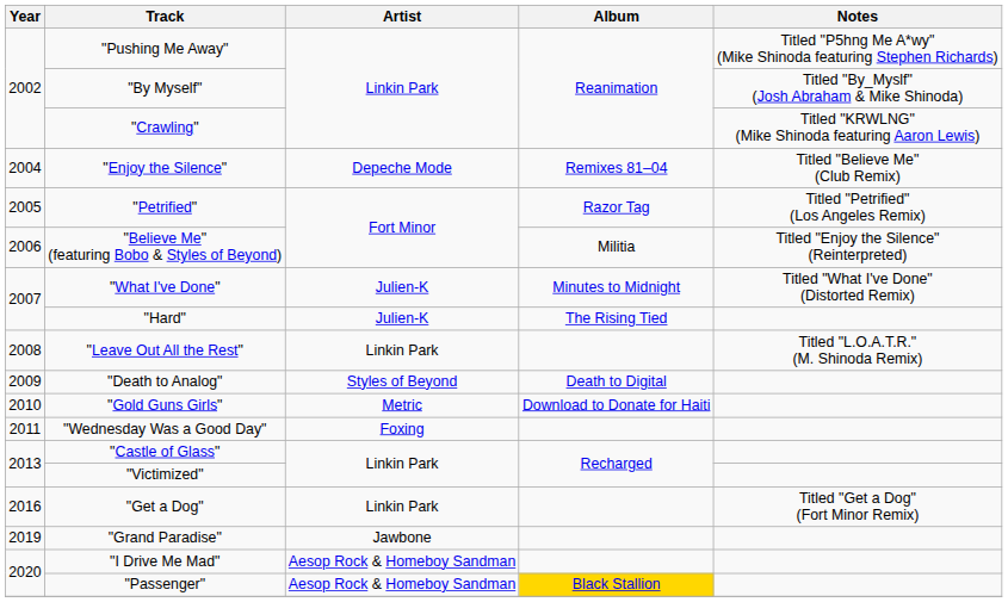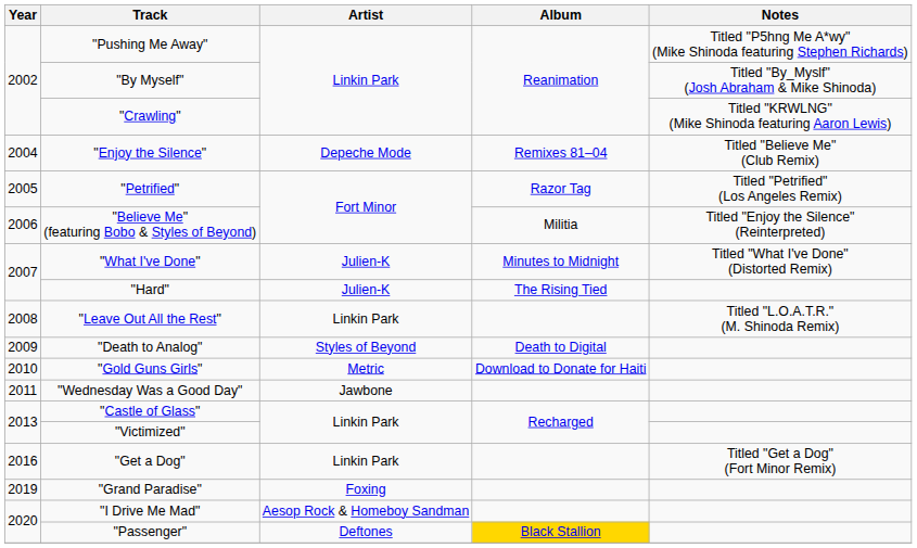 <table class="wikitable" style="text-align:center;">
 <tr>
 <th>Year</th>
 <th>Track</th>
 <th>Artist</th>
 <th>Album</th>
 <th>Notes</th>
 </tr>
 <tr>
 <td rowspan="3">2002</td>
 <td>"Pushing Me Away"</td>
 <td rowspan="3"><a href='#'>Linkin Park</a></td>
 <td rowspan="3"><a href='#'>Reanimation</a></td>
 <td>Titled "P5hng Me A*wy" <br><span>(Mike Shinoda featuring <a href='#'>Stephen Richards</a>)</span></td>
 </tr>
 <tr>
 <td>"By Myself"</td>
 <td>Titled "By_Myslf" <br><span>(<a href='#'>Josh Abraham</a> & Mike Shinoda)</span></td>
 </tr>
 <tr>
 <td>"<a href='#'>Crawling</a>"</td>
 <td>Titled "KRWLNG" <br><span>(Mike Shinoda featuring <a href='#'>Aaron Lewis</a>)</span></td>
 </tr>
 <tr>
 <td>2004</td>
 <td>"<a href='#'>Enjoy the Silence</a>"</td>
 <td><a href='#'>Depeche Mode</a></td>
 <td><a href='#'>Remixes 81–04</a></td>
 <td>Titled "Believe Me" <br><span>(Club Remix)</span></td>
 </tr>
 <tr>
 <td>2005</td>
 <td>"<a href='#'>Petrified</a>"</td>
 <td rowspan="2"><a href='#'>Fort Minor</a></td>
 <td><a href='#'>Razor Tag</a></td>
 <td>Titled "Petrified" <br><span>(Los Angeles Remix)</span></td>
 </tr>
 <tr>
 <td>2006</td>
 <td>"<a href='#'>Believe Me</a>" <br><span>(featuring <a href='#'>Bobo</a> & <a href='#'>Styles of Beyond</a>)</span></td>
 <td>Militia</td>
 <td>Titled "Enjoy the Silence" <br><span>(Reinterpreted)</span></td>
 </tr>
 <tr>
 <td rowspan="2">2007</td>
 <td>"<a href='#'>What I've Done</a>"</td>
 <td><a href='#'>Julien-K</a></td>
 <td><a href='#'>Minutes to Midnight</a></td>
 <td>Titled "What I've Done" <br><span>(Distorted Remix)</span></td>
 </tr>
 <tr>
 <td>"Hard"</td>
 <td><a href='#'>Julien-K</a></td>
 <td><a href='#'>The Rising Tied</a></td>
 <td></td>
 </tr>
 <tr>
 <td>2008</td>
 <td>"<a href='#'>Leave Out All the Rest</a>"</td>
 <td>Linkin Park</td>
 <td></td>
 <td>Titled "L.O.A.T.R." <br><span>(M. Shinoda Remix)</span></td>
 </tr>
 <tr>
 <td>2009</td>
 <td>"Death to Analog"</td>
 <td><a href='#'>Styles of Beyond</a></td>
 <td><a href='#'>Death to Digital</a></td>
 <td></td>
 </tr>
 <tr>
 <td>2010</td>
 <td>"<a href='#'>Gold Guns Girls</a>"</td>
 <td><a href='#'>Metric</a></td>
 <td><a href='#'>Download to Donate for Haiti</a></td>
 <td></td>
 </tr>
 <tr>
 <td>2011</td>
 <td>"Wednesday Was a Good Day"</td>
-<td><a href='#'>Foxing</a></td>
+<td>Jawbone</td>
 <td></td>
 <td></td>
 </tr>
 <tr>
 <td rowspan="2">2013</td>
 <td>"<a href='#'>Castle of Glass</a>"</td>
 <td rowspan="2">Linkin Park</td>
 <td rowspan="2"><a href='#'>Recharged</a></td>
 <td></td>
 </tr>
 <tr>
 <td>"Victimized"</td>
 <td></td>
 </tr>
 <tr>
 <td>2016</td>
 <td>"Get a Dog"</td>
 <td>Linkin Park</td>
 <td></td>
 <td>Titled "Get a Dog" <br><span>(Fort Minor Remix)</span></td>
 </tr>
 <tr>
 <td>2019</td>
 <td>"Grand Paradise"</td>
-<td>Jawbone</td>
+<td><a href='#'>Foxing</a></td>
 <td></td>
 <td></td>
 </tr>
 <tr>
 <td rowspan="2">2020</td>
 <td>"I Drive Me Mad"</td>
 <td><a href='#'>Aesop Rock</a> & <a href='#'>Homeboy Sandman</a></td>
 <td></td>
 <td></td>
 </tr>
 <tr>
 <td>"Passenger"</td>
-<td><a href='#'>Aesop Rock</a> & <a href='#'>Homeboy Sandman</a></td>
+<td><a href='#'>Deftones</a></td>
 <td style="background: gold;"><a href='#'>Black Stallion</a></td>
 <td></td>
 </tr>
 <tr>
 </tr>
 </table>
